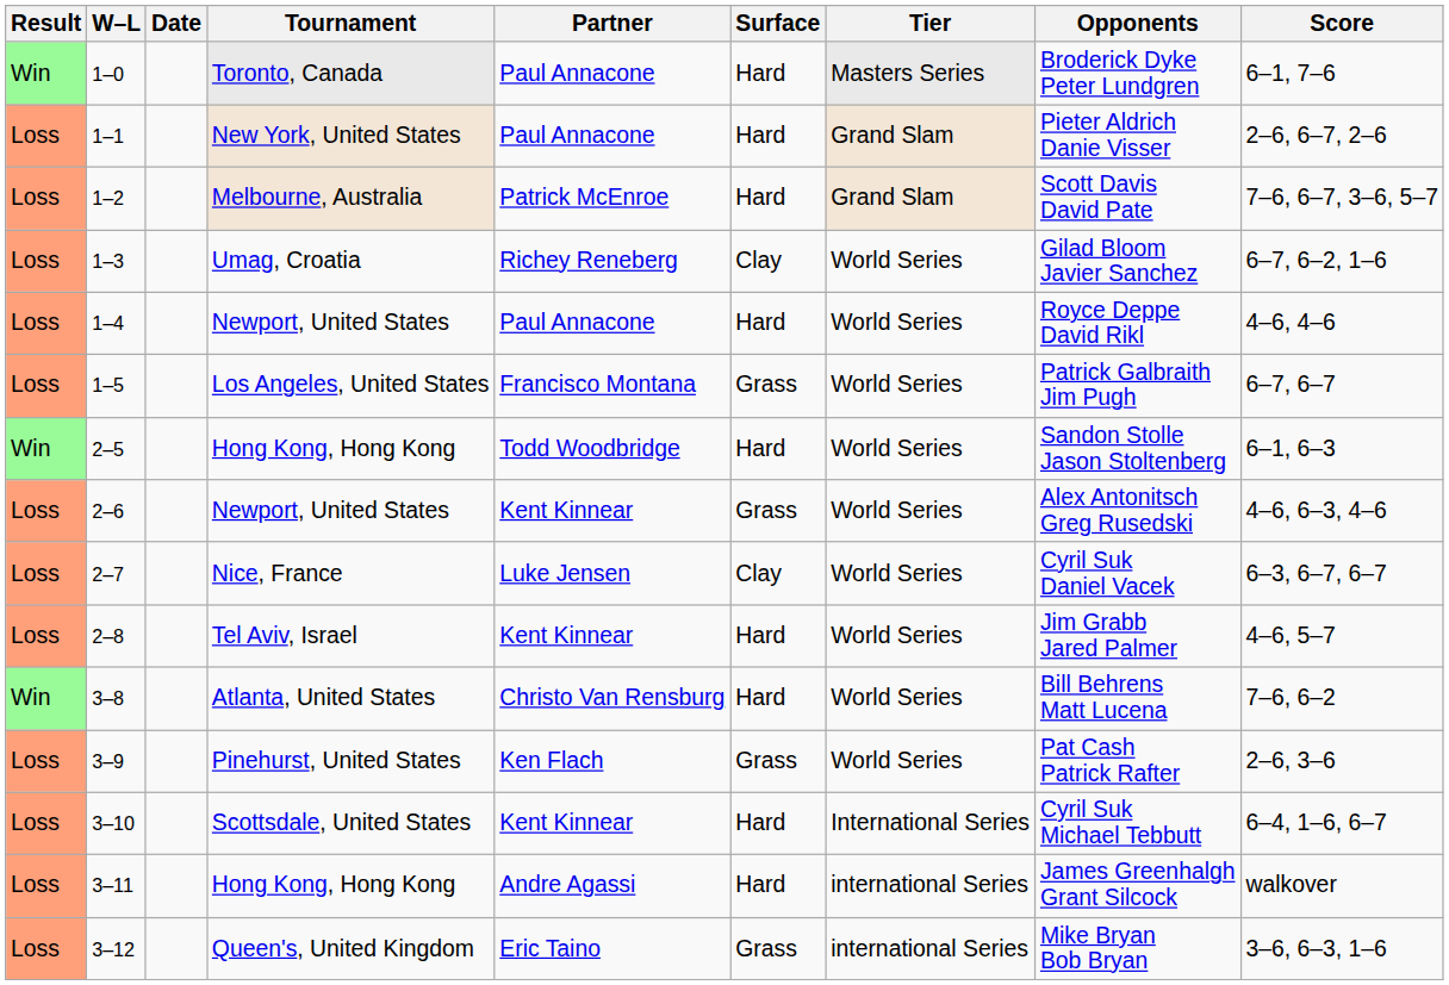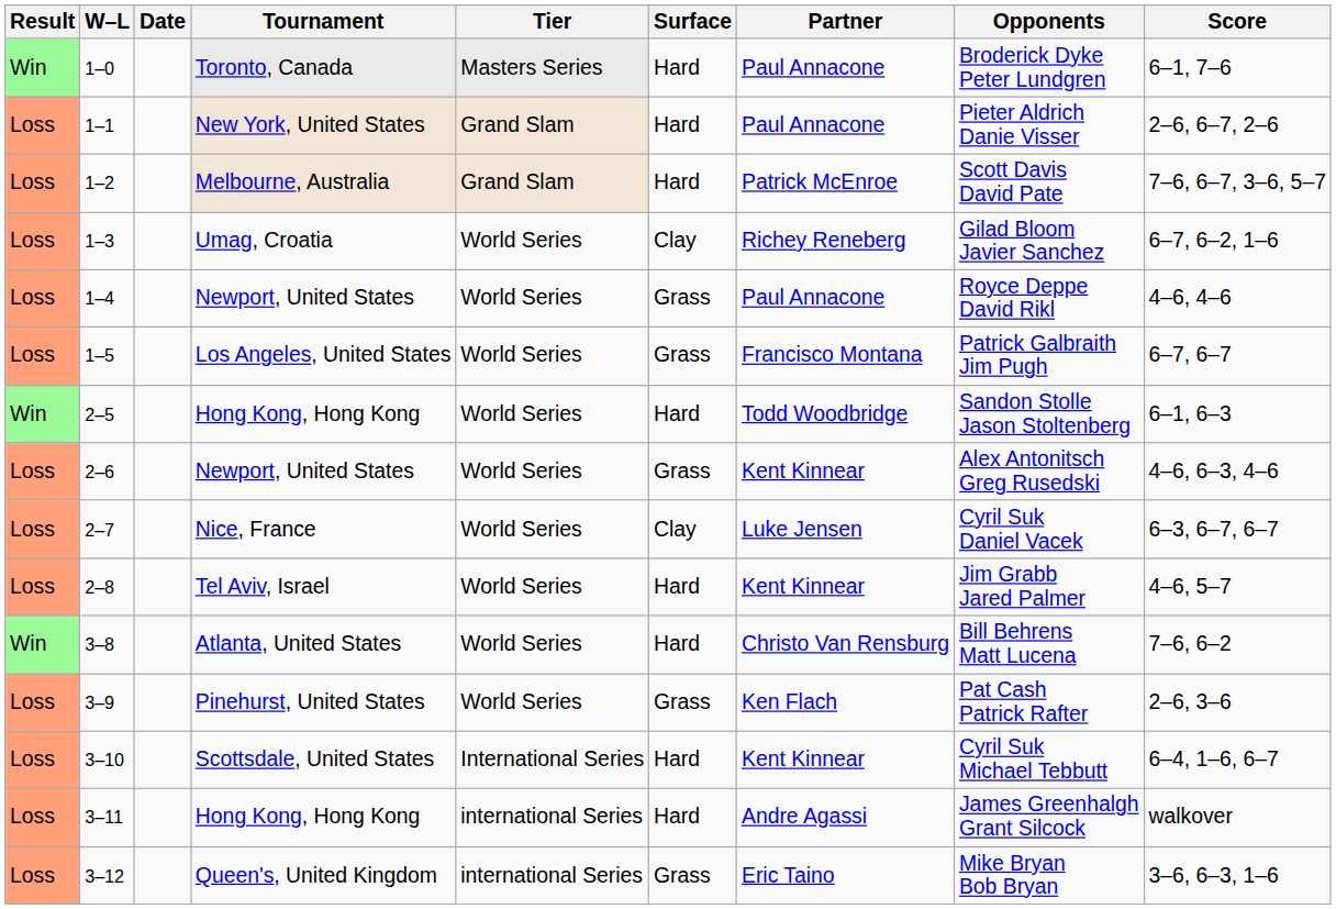 <table class="sortable wikitable">
 <tr>
 <th>Result</th>
 <th class="unsortable">W–L</th>
 <th>Date</th>
 <th>Tournament</th>
+<th>Tier</th>
+<th>Surface</th>
 <th>Partner</th>
-<th>Surface</th>
-<th>Tier</th>
 <th>Opponents</th>
 <th class="unsortable">Score</th>
 </tr>
 <tr>
 <td style="background:#98fb98;">Win</td>
 <td><small>1–0</small></td>
 <td><a href='#'></a></td>
 <td style="background:#e9e9e9;"><a href='#'>Toronto</a>, Canada</td>
+<td style="background:#e9e9e9;">Masters Series</td>
+<td>Hard</td>
 <td> <a href='#'>Paul Annacone</a></td>
-<td>Hard</td>
-<td style="background:#e9e9e9;">Masters Series</td>
 <td> <a href='#'>Broderick Dyke</a> <br>  <a href='#'>Peter Lundgren</a></td>
 <td>6–1, 7–6</td>
 </tr>
 <tr>
 <td style="background:#ffa07a;">Loss</td>
 <td><small>1–1</small></td>
 <td><a href='#'></a></td>
 <td style="background:#f3e6d7;"><a href='#'>New York</a>, United States</td>
+<td style="background:#f3e6d7;">Grand Slam</td>
+<td>Hard</td>
 <td> <a href='#'>Paul Annacone</a></td>
-<td>Hard</td>
-<td style="background:#f3e6d7;">Grand Slam</td>
 <td> <a href='#'>Pieter Aldrich</a> <br>  <a href='#'>Danie Visser</a></td>
 <td>2–6, 6–7, 2–6</td>
 </tr>
 <tr>
 <td style="background:#ffa07a;">Loss</td>
 <td><small>1–2</small></td>
 <td><a href='#'></a></td>
 <td style="background:#f3e6d7;"><a href='#'>Melbourne</a>, Australia</td>
+<td style="background:#f3e6d7;">Grand Slam</td>
+<td>Hard</td>
 <td> <a href='#'>Patrick McEnroe</a></td>
-<td>Hard</td>
-<td style="background:#f3e6d7;">Grand Slam</td>
 <td> <a href='#'>Scott Davis</a> <br>  <a href='#'>David Pate</a></td>
 <td>7–6, 6–7, 3–6, 5–7</td>
 </tr>
 <tr>
 <td style="background:#ffa07a;">Loss</td>
 <td><small>1–3</small></td>
 <td><a href='#'></a></td>
 <td><a href='#'>Umag</a>, Croatia</td>
+<td>World Series</td>
+<td>Clay</td>
 <td> <a href='#'>Richey Reneberg</a></td>
-<td>Clay</td>
-<td>World Series</td>
 <td> <a href='#'>Gilad Bloom</a> <br>  <a href='#'>Javier Sanchez</a></td>
 <td>6–7, 6–2, 1–6</td>
 </tr>
 <tr>
 <td style="background:#ffa07a;">Loss</td>
 <td><small>1–4</small></td>
 <td><a href='#'></a></td>
 <td><a href='#'>Newport</a>, United States</td>
+<td>World Series</td>
+<td>Grass</td>
 <td> <a href='#'>Paul Annacone</a></td>
-<td>Hard</td>
-<td>World Series</td>
 <td> <a href='#'>Royce Deppe</a> <br>  <a href='#'>David Rikl</a></td>
 <td>4–6, 4–6</td>
 </tr>
 <tr>
 <td style="background:#ffa07a;">Loss</td>
 <td><small>1–5</small></td>
 <td><a href='#'></a></td>
 <td><a href='#'>Los Angeles</a>, United States</td>
+<td>World Series</td>
+<td>Grass</td>
 <td> <a href='#'>Francisco Montana</a></td>
-<td>Grass</td>
-<td>World Series</td>
 <td> <a href='#'>Patrick Galbraith</a> <br>  <a href='#'>Jim Pugh</a></td>
 <td>6–7, 6–7</td>
 </tr>
 <tr>
 <td style="background:#98fb98;">Win</td>
 <td><small>2–5</small></td>
 <td><a href='#'></a></td>
 <td><a href='#'>Hong Kong</a>, Hong Kong</td>
+<td>World Series</td>
+<td>Hard</td>
 <td> <a href='#'>Todd Woodbridge</a></td>
-<td>Hard</td>
-<td>World Series</td>
 <td> <a href='#'>Sandon Stolle</a> <br>  <a href='#'>Jason Stoltenberg</a></td>
 <td>6–1, 6–3</td>
 </tr>
 <tr>
 <td style="background:#ffa07a;">Loss</td>
 <td><small>2–6</small></td>
 <td><a href='#'></a></td>
 <td><a href='#'>Newport</a>, United States</td>
+<td>World Series</td>
+<td>Grass</td>
 <td> <a href='#'>Kent Kinnear</a></td>
-<td>Grass</td>
-<td>World Series</td>
 <td> <a href='#'>Alex Antonitsch</a> <br>  <a href='#'>Greg Rusedski</a></td>
 <td>4–6, 6–3, 4–6</td>
 </tr>
 <tr>
 <td style="background:#ffa07a;">Loss</td>
 <td><small>2–7</small></td>
 <td><a href='#'></a></td>
 <td><a href='#'>Nice</a>, France</td>
+<td>World Series</td>
+<td>Clay</td>
 <td> <a href='#'>Luke Jensen</a></td>
-<td>Clay</td>
-<td>World Series</td>
 <td> <a href='#'>Cyril Suk</a> <br>  <a href='#'>Daniel Vacek</a></td>
 <td>6–3, 6–7, 6–7</td>
 </tr>
 <tr>
 <td style="background:#ffa07a;">Loss</td>
 <td><small>2–8</small></td>
 <td><a href='#'></a></td>
 <td><a href='#'>Tel Aviv</a>, Israel</td>
+<td>World Series</td>
+<td>Hard</td>
 <td> <a href='#'>Kent Kinnear</a></td>
-<td>Hard</td>
-<td>World Series</td>
 <td> <a href='#'>Jim Grabb</a> <br>  <a href='#'>Jared Palmer</a></td>
 <td>4–6, 5–7</td>
 </tr>
 <tr>
 <td style="background:#98fb98;">Win</td>
 <td><small>3–8</small></td>
 <td><a href='#'></a></td>
 <td><a href='#'>Atlanta</a>, United States</td>
+<td>World Series</td>
+<td>Hard</td>
 <td> <a href='#'>Christo Van Rensburg</a></td>
-<td>Hard</td>
-<td>World Series</td>
 <td> <a href='#'>Bill Behrens</a> <br>  <a href='#'>Matt Lucena</a></td>
 <td>7–6, 6–2</td>
 </tr>
 <tr>
 <td style="background:#ffa07a;">Loss</td>
 <td><small>3–9</small></td>
 <td><a href='#'></a></td>
 <td><a href='#'>Pinehurst</a>, United States</td>
+<td>World Series</td>
+<td>Grass</td>
 <td> <a href='#'>Ken Flach</a></td>
-<td>Grass</td>
-<td>World Series</td>
 <td> <a href='#'>Pat Cash</a> <br>  <a href='#'>Patrick Rafter</a></td>
 <td>2–6, 3–6</td>
 </tr>
 <tr>
 <td style="background:#ffa07a;">Loss</td>
 <td><small>3–10</small></td>
 <td><a href='#'></a></td>
 <td><a href='#'>Scottsdale</a>, United States</td>
+<td>International Series</td>
+<td>Hard</td>
 <td> <a href='#'>Kent Kinnear</a></td>
-<td>Hard</td>
-<td>International Series</td>
 <td> <a href='#'>Cyril Suk</a> <br>  <a href='#'>Michael Tebbutt</a></td>
 <td>6–4, 1–6, 6–7</td>
 </tr>
 <tr>
 <td style="background:#ffa07a;">Loss</td>
 <td><small>3–11</small></td>
 <td><a href='#'></a></td>
 <td><a href='#'>Hong Kong</a>, Hong Kong</td>
+<td>international Series</td>
+<td>Hard</td>
 <td> <a href='#'>Andre Agassi</a></td>
-<td>Hard</td>
-<td>international Series</td>
 <td> <a href='#'>James Greenhalgh</a> <br>  <a href='#'>Grant Silcock</a></td>
 <td>walkover</td>
 </tr>
 <tr>
 <td style="background:#ffa07a;">Loss</td>
 <td><small>3–12</small></td>
 <td><a href='#'></a></td>
 <td><a href='#'>Queen's</a>, United Kingdom</td>
+<td>international Series</td>
+<td>Grass</td>
 <td> <a href='#'>Eric Taino</a></td>
-<td>Grass</td>
-<td>international Series</td>
 <td> <a href='#'>Mike Bryan</a> <br>  <a href='#'>Bob Bryan</a></td>
 <td>3–6, 6–3, 1–6</td>
 </tr>
 </table>
